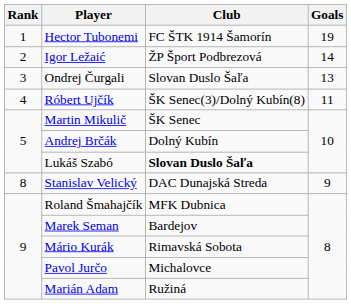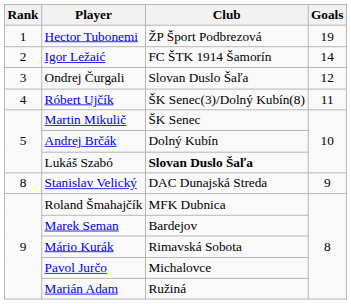 <table class="wikitable" style="text-align:center">
 <tr>
 <th>Rank</th>
 <th>Player</th>
 <th>Club</th>
 <th>Goals</th>
 </tr>
 <tr>
 <td>1</td>
 <td align="left"> <a href='#'>Hector Tubonemi</a></td>
-<td align="left">FC ŠTK 1914 Šamorín</td>
+<td align="left">ŽP Šport Podbrezová</td>
 <td>19</td>
 </tr>
 <tr>
 <td rowspan="1">2</td>
 <td align="left"> <a href='#'>Igor Ležaić</a></td>
-<td align="left">ŽP Šport Podbrezová</td>
+<td align="left">FC ŠTK 1914 Šamorín</td>
 <td>14</td>
 </tr>
 <tr>
 <td rowspan="1">3</td>
 <td align="left"> Ondrej Čurgali</td>
 <td align="left">Slovan Duslo Šaľa</td>
-<td rowspan="1">13</td>
+<td rowspan="1">12</td>
 </tr>
 <tr>
 <td rowspan="1">4</td>
 <td align="left"> <a href='#'>Róbert Ujčík</a></td>
 <td align="left">ŠK Senec(3)/Dolný Kubín(8)</td>
 <td rowspan="1">11</td>
 </tr>
 <tr>
 <td rowspan="3">5</td>
 <td align="left"> <a href='#'>Martin Mikulič</a></td>
 <td align="left">ŠK Senec</td>
 <td rowspan="3">10</td>
 </tr>
 <tr>
 <td align="left"> <a href='#'>Andrej Brčák</a></td>
 <td align="left">Dolný Kubín</td>
 </tr>
 <tr>
 <td align="left"> Lukáš Szabó</td>
 <td align="left"><strong>Slovan Duslo Šaľa</strong></td>
 </tr>
 <tr>
 <td rowspan="1">8</td>
 <td align="left"> <a href='#'>Stanislav Velický</a></td>
 <td align="left">DAC Dunajská Streda</td>
 <td>9</td>
 </tr>
 <tr>
 <td rowspan="5">9</td>
 <td align="left"> Roland Šmahajčík</td>
 <td align="left">MFK Dubnica</td>
 <td rowspan="5">8</td>
 </tr>
 <tr>
 <td align="left"> <a href='#'>Marek Seman</a></td>
 <td align="left">Bardejov</td>
 </tr>
 <tr>
 <td align="left"> <a href='#'>Mário Kurák</a></td>
 <td align="left">Rimavská Sobota</td>
 </tr>
 <tr>
 <td align="left"> <a href='#'>Pavol Jurčo</a></td>
 <td align="left">Michalovce</td>
 </tr>
 <tr>
 <td align="left"> <a href='#'>Marián Adam</a></td>
 <td align="left">Ružiná</td>
 </tr>
 </table>
